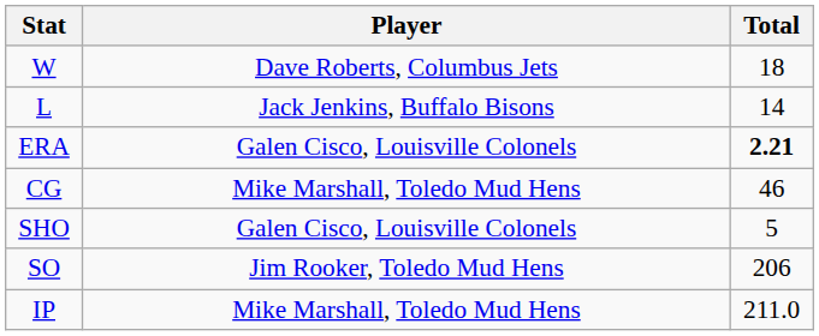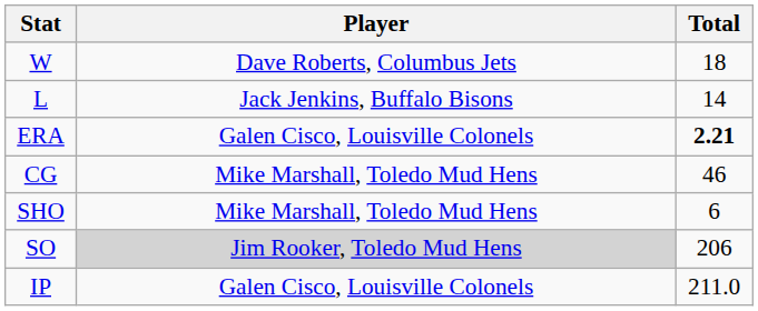 <table class="wikitable" width="40%" style="text-align:center;">
 <tr>
 <th width="5%">Stat</th>
 <th width="60%">Player</th>
 <th width="5%">Total</th>
 </tr>
 <tr>
 <td><a href='#'>W</a></td>
 <td><a href='#'>Dave Roberts</a>, <a href='#'>Columbus Jets</a></td>
 <td>18</td>
 </tr>
 <tr>
 <td><a href='#'>L</a></td>
 <td><a href='#'>Jack Jenkins</a>, <a href='#'>Buffalo Bisons</a></td>
 <td>14</td>
 </tr>
 <tr>
 <td><a href='#'>ERA</a></td>
 <td><a href='#'>Galen Cisco</a>, <a href='#'>Louisville Colonels</a></td>
 <td><strong>2.21</strong></td>
 </tr>
 <tr>
 <td><a href='#'>CG</a></td>
 <td><a href='#'>Mike Marshall</a>, <a href='#'>Toledo Mud Hens</a></td>
 <td>46</td>
 </tr>
 <tr>
 <td><a href='#'>SHO</a></td>
-<td><a href='#'>Galen Cisco</a>, <a href='#'>Louisville Colonels</a></td>
-<td>5</td>
+<td><a href='#'>Mike Marshall</a>, <a href='#'>Toledo Mud Hens</a></td>
+<td>6</td>
 </tr>
 <tr>
 <td><a href='#'>SO</a></td>
-<td><a href='#'>Jim Rooker</a>, <a href='#'>Toledo Mud Hens</a></td>
+<td style="background: lightgrey;"><a href='#'>Jim Rooker</a>, <a href='#'>Toledo Mud Hens</a></td>
 <td>206</td>
 </tr>
 <tr>
 <td><a href='#'>IP</a></td>
-<td><a href='#'>Mike Marshall</a>, <a href='#'>Toledo Mud Hens</a></td>
+<td><a href='#'>Galen Cisco</a>, <a href='#'>Louisville Colonels</a></td>
 <td>211.0</td>
 </tr>
 </table>
